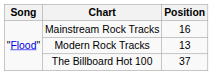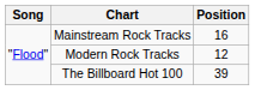 <table class="wikitable">
 <tr>
 <th style="text-align:center; vertical-align:top;">Song</th>
 <th style="text-align:center; vertical-align:top;">Chart</th>
 <th style="text-align:center; vertical-align:top;">Position</th>
 </tr>
 <tr>
 <td style="text-align:center;"  rowspan="3">"<a href='#'>Flood</a>"</td>
 <td style="text-align:center; vertical-align:top;">Mainstream Rock Tracks</td>
 <td style="text-align:center; vertical-align:top;">16</td>
 </tr>
 <tr style="text-align:center; vertical-align:top;">
 <td>Modern Rock Tracks</td>
-<td>13</td>
+<td>12</td>
 </tr>
 <tr style="text-align:center; vertical-align:top;">
 <td>The Billboard Hot 100</td>
-<td>37</td>
+<td>39</td>
 </tr>
 </table>
